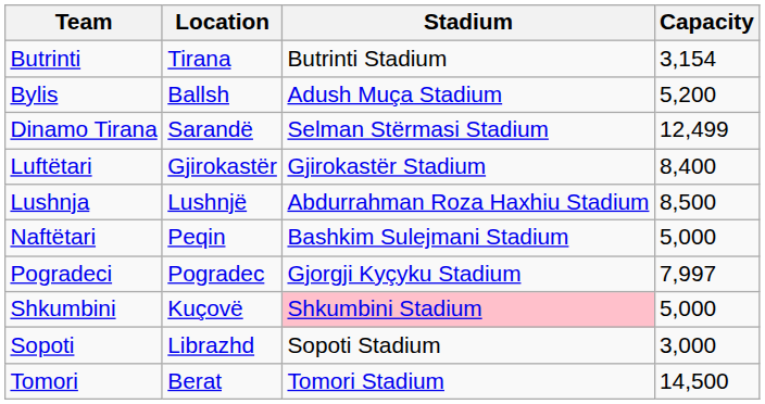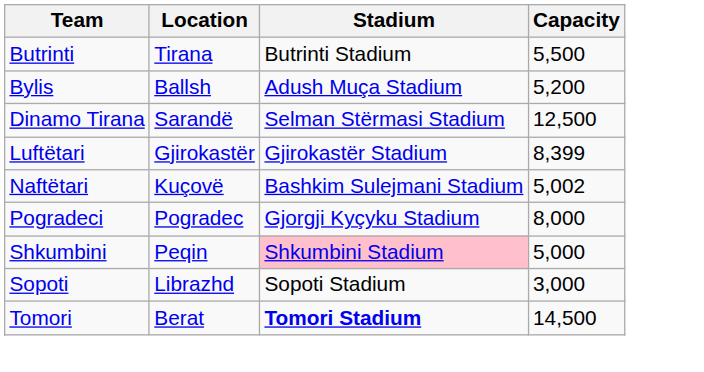 <table class="wikitable sortable">
 <tr>
 <th>Team</th>
 <th>Location</th>
 <th>Stadium</th>
 <th>Capacity</th>
 </tr>
 <tr>
 <td><a href='#'>Butrinti</a></td>
 <td><a href='#'>Tirana</a></td>
 <td>Butrinti Stadium</td>
-<td>3,154</td>
+<td>5,500</td>
 </tr>
 <tr>
 <td><a href='#'>Bylis</a></td>
 <td><a href='#'>Ballsh</a></td>
 <td><a href='#'>Adush Muça Stadium</a></td>
 <td>5,200</td>
 </tr>
 <tr>
 <td><a href='#'>Dinamo Tirana</a></td>
 <td><a href='#'>Sarandë</a></td>
 <td><a href='#'>Selman Stërmasi Stadium</a></td>
-<td>12,499</td>
+<td>12,500</td>
 </tr>
 <tr>
 <td><a href='#'>Luftëtari</a></td>
 <td><a href='#'>Gjirokastër</a></td>
 <td><a href='#'>Gjirokastër Stadium</a></td>
-<td>8,400</td>
-</tr>
-<tr>
-<td><a href='#'>Lushnja</a></td>
-<td><a href='#'>Lushnjë</a></td>
-<td><a href='#'>Abdurrahman Roza Haxhiu Stadium</a></td>
-<td>8,500</td>
+<td>8,399</td>
 </tr>
 <tr>
 <td><a href='#'>Naftëtari</a></td>
-<td><a href='#'>Peqin</a></td>
+<td><a href='#'>Kuçovë</a></td>
 <td><a href='#'>Bashkim Sulejmani Stadium</a></td>
-<td>5,000</td>
+<td>5,002</td>
 </tr>
 <tr>
 <td><a href='#'>Pogradeci</a></td>
 <td><a href='#'>Pogradec</a></td>
 <td><a href='#'>Gjorgji Kyçyku Stadium</a></td>
-<td>7,997</td>
+<td>8,000</td>
 </tr>
 <tr>
 <td><a href='#'>Shkumbini</a></td>
-<td><a href='#'>Kuçovë</a></td>
+<td><a href='#'>Peqin</a></td>
 <td style="background: pink;"><a href='#'>Shkumbini Stadium</a></td>
 <td>5,000</td>
 </tr>
 <tr>
 <td><a href='#'>Sopoti</a></td>
 <td><a href='#'>Librazhd</a></td>
 <td>Sopoti Stadium</td>
 <td>3,000</td>
 </tr>
 <tr>
 <td><a href='#'>Tomori</a></td>
 <td><a href='#'>Berat</a></td>
-<td><a href='#'>Tomori Stadium</a></td>
+<td><strong><a href='#'>Tomori Stadium</a></strong></td>
 <td>14,500</td>
 </tr>
 </table>
